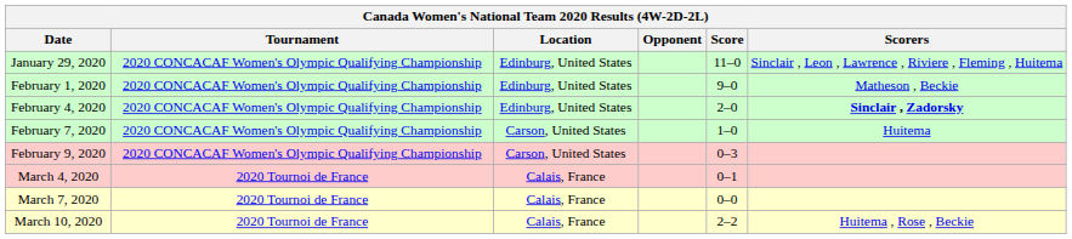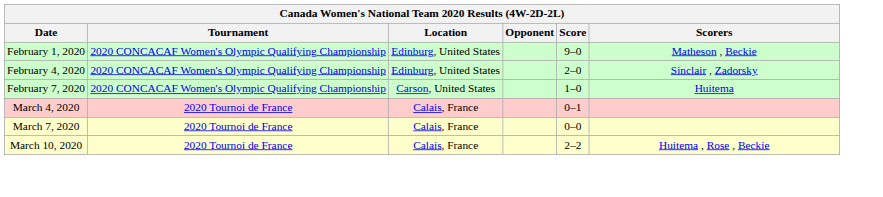 <table class="wikitable collapsible collapsed" style="font-size:90%">
 <tr>
 <th colspan="6"><strong>Canada Women's National Team 2020 Results  (4W-2D-2L)</strong></th>
 </tr>
 <tr>
 <th>Date</th>
 <th>Tournament</th>
 <th>Location</th>
 <th>Opponent</th>
 <th>Score</th>
 <th width=30%>Scorers</th>
-</tr>
-<tr style="background:#cfc;">
-<td style="text-align: center;">January 29, 2020</td>
-<td style="text-align: center;"><a href='#'>2020 CONCACAF Women's Olympic Qualifying Championship</a></td>
-<td style="text-align: center;"><a href='#'>Edinburg</a>, United States</td>
-<td></td>
-<td style="text-align: center;">11–0</td>
-<td style="text-align: center;"><a href='#'>Sinclair</a> , <a href='#'>Leon</a> , <a href='#'>Lawrence</a> , <a href='#'>Riviere</a> , <a href='#'>Fleming</a> , <a href='#'>Huitema</a> </td>
 </tr>
 <tr style="background:#cfc;">
 <td style="text-align: center;">February 1, 2020</td>
 <td style="text-align: center;"><a href='#'>2020 CONCACAF Women's Olympic Qualifying Championship</a></td>
 <td style="text-align: center;"><a href='#'>Edinburg</a>, United States</td>
 <td></td>
 <td style="text-align: center;">9–0</td>
 <td style="text-align: center;"><a href='#'>Matheson</a> , <a href='#'>Beckie</a> </td>
 </tr>
 <tr style="background:#cfc;">
 <td style="text-align: center;">February 4, 2020</td>
 <td style="text-align: center;"><a href='#'>2020 CONCACAF Women's Olympic Qualifying Championship</a></td>
 <td style="text-align: center;"><a href='#'>Edinburg</a>, United States</td>
 <td></td>
 <td style="text-align: center;">2–0</td>
-<td style="text-align: center;"><strong><a href='#'>Sinclair</a> , <a href='#'>Zadorsky</a> </strong></td>
+<td style="text-align: center;"><a href='#'>Sinclair</a> , <a href='#'>Zadorsky</a> </td>
 </tr>
 <tr style="background:#cfc;">
 <td style="text-align: center;">February 7, 2020</td>
 <td style="text-align: center;"><a href='#'>2020 CONCACAF Women's Olympic Qualifying Championship</a></td>
 <td style="text-align: center;"><a href='#'>Carson</a>, United States</td>
 <td></td>
 <td style="text-align: center;">1–0</td>
 <td style="text-align: center;"><a href='#'>Huitema</a> </td>
-</tr>
-<tr style="background:#fcc;">
-<td style="text-align: center;">February 9, 2020</td>
-<td style="text-align: center;"><a href='#'>2020 CONCACAF Women's Olympic Qualifying Championship</a></td>
-<td style="text-align: center;"><a href='#'>Carson</a>, United States</td>
-<td></td>
-<td style="text-align: center;">0–3</td>
-<td style="text-align: center;"></td>
 </tr>
 <tr style="background:#fcc;">
 <td style="text-align: center;">March 4, 2020</td>
 <td style="text-align: center;"><a href='#'>2020 Tournoi de France</a></td>
 <td style="text-align: center;"><a href='#'>Calais</a>, France</td>
 <td></td>
 <td style="text-align: center;">0–1</td>
 <td style="text-align: center;"></td>
 </tr>
 <tr style="background:#ffc;">
 <td style="text-align: center;">March 7, 2020</td>
 <td style="text-align: center;"><a href='#'>2020 Tournoi de France</a></td>
 <td style="text-align: center;"><a href='#'>Calais</a>, France</td>
 <td></td>
 <td style="text-align: center;">0–0</td>
 <td style="text-align: center;"></td>
 </tr>
 <tr style="background:#ffc;">
 <td style="text-align: center;">March 10, 2020</td>
 <td style="text-align: center;"><a href='#'>2020 Tournoi de France</a></td>
 <td style="text-align: center;"><a href='#'>Calais</a>, France</td>
 <td></td>
 <td style="text-align: center;">2–2</td>
 <td style="text-align: center;"><a href='#'>Huitema</a> , <a href='#'>Rose</a> , <a href='#'>Beckie</a> </td>
 </tr>
 </table>
